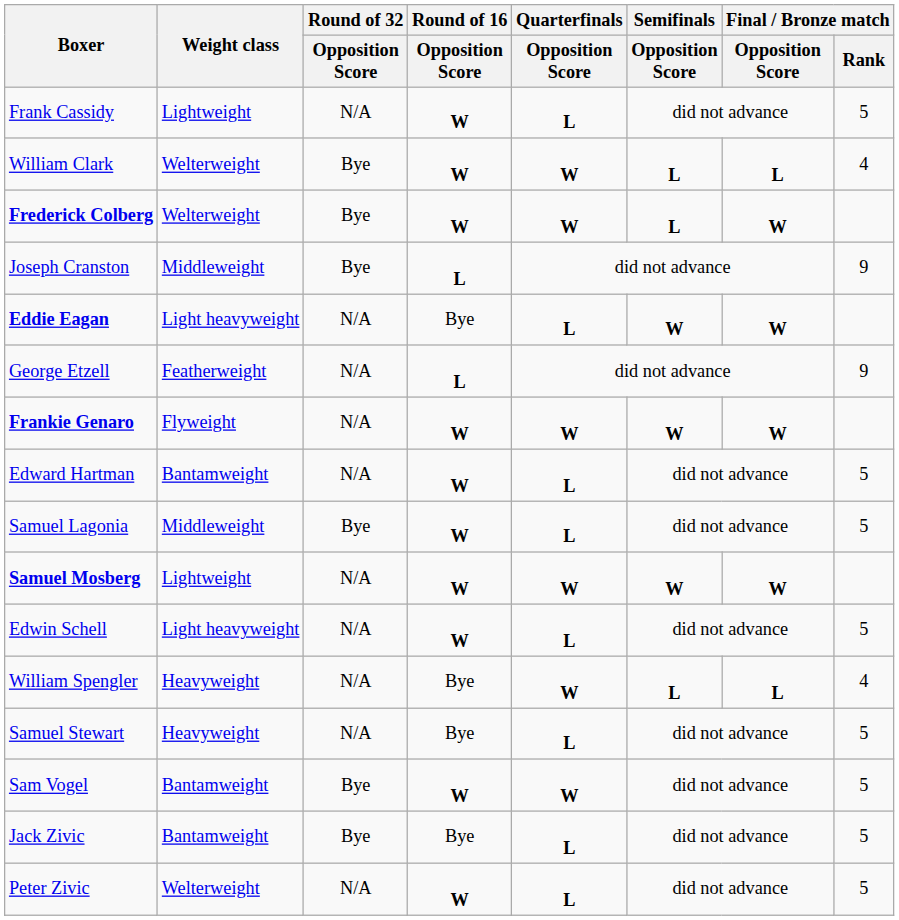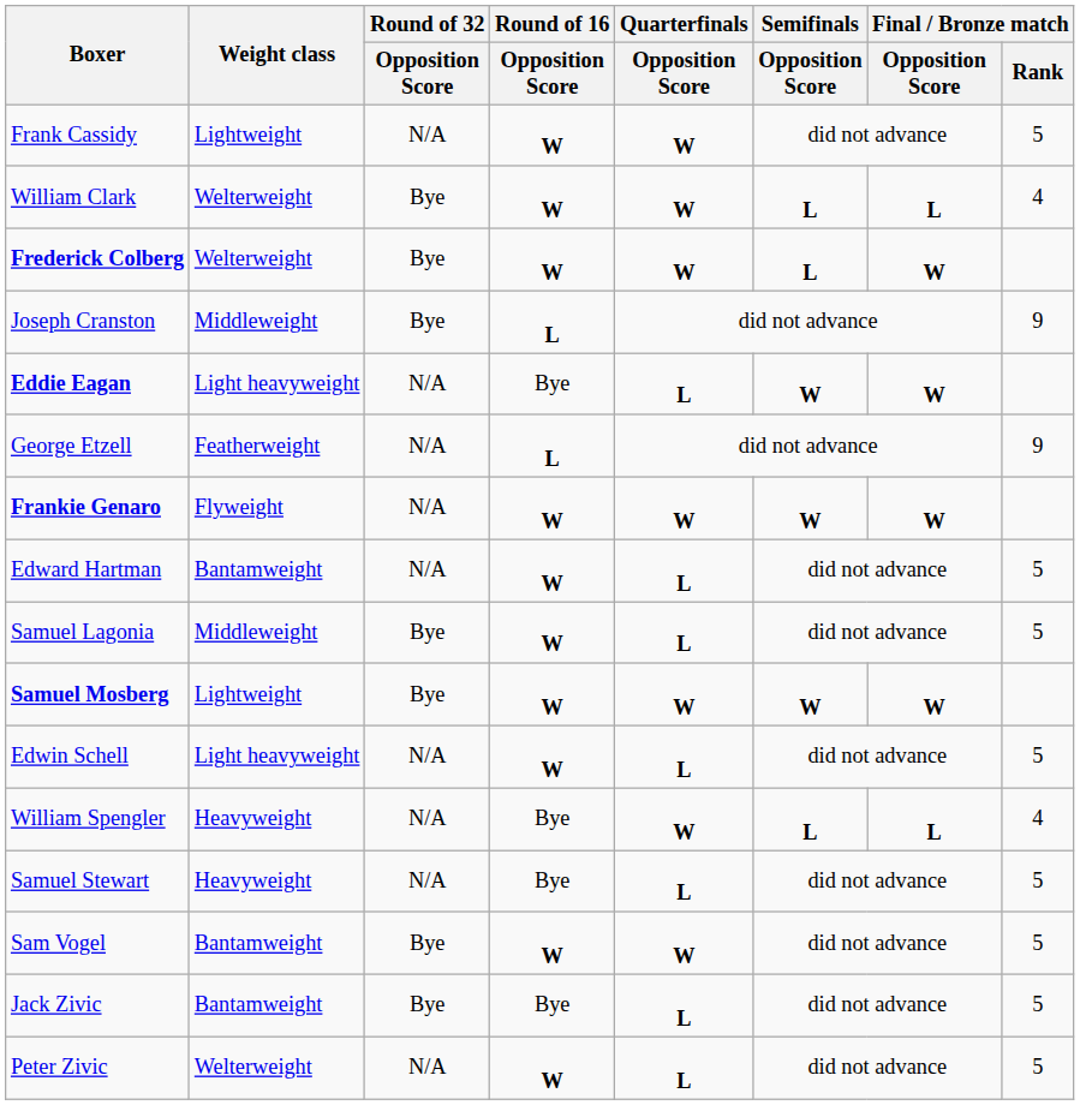 <table class=wikitable style="font-size:90%">
 <tr>
 <th rowspan="2">Boxer</th>
 <th rowspan="2">Weight class</th>
 <th>Round of 32</th>
 <th>Round of 16</th>
 <th>Quarterfinals</th>
 <th>Semifinals</th>
 <th colspan="2">Final / Bronze match</th>
 </tr>
 <tr>
 <th>Opposition<br>Score</th>
 <th>Opposition<br>Score</th>
 <th>Opposition<br>Score</th>
 <th>Opposition<br>Score</th>
 <th>Opposition<br>Score</th>
 <th>Rank</th>
 </tr>
 <tr>
 <td><a href='#'>Frank Cassidy</a></td>
 <td><a href='#'>Lightweight</a></td>
 <td align=center>N/A</td>
 <td align=center><br><strong>W</strong></td>
-<td align=center><br><strong>L</strong></td>
+<td align=center><br><strong>W</strong></td>
 <td align=center colspan=2>did not advance</td>
 <td align=center>5</td>
 </tr>
 <tr>
 <td><a href='#'>William Clark</a></td>
 <td><a href='#'>Welterweight</a></td>
 <td align=center>Bye</td>
 <td align=center><br><strong>W</strong></td>
 <td align=center><br><strong>W</strong></td>
 <td align=center><br><strong>L</strong></td>
 <td align=center><br><strong>L</strong></td>
 <td align=center>4</td>
 </tr>
 <tr>
 <td><strong><a href='#'>Frederick Colberg</a></strong></td>
 <td><a href='#'>Welterweight</a></td>
 <td align=center>Bye</td>
 <td align=center><br><strong>W</strong></td>
 <td align=center><br><strong>W</strong></td>
 <td align=center><br><strong>L</strong></td>
 <td align=center><br><strong>W</strong></td>
 <td align=center></td>
 </tr>
 <tr>
 <td><a href='#'>Joseph Cranston</a></td>
 <td><a href='#'>Middleweight</a></td>
 <td align=center>Bye</td>
 <td align=center><br><strong>L</strong></td>
 <td align=center colspan=3>did not advance</td>
 <td align=center>9</td>
 </tr>
 <tr>
 <td><strong><a href='#'>Eddie Eagan</a></strong></td>
 <td><a href='#'>Light heavyweight</a></td>
 <td align=center>N/A</td>
 <td align=center>Bye</td>
 <td align=center><br><strong>L</strong></td>
 <td align=center><br><strong>W</strong></td>
 <td align=center><br><strong>W</strong></td>
 <td align=center></td>
 </tr>
 <tr>
 <td><a href='#'>George Etzell</a></td>
 <td><a href='#'>Featherweight</a></td>
 <td align=center>N/A</td>
 <td align=center><br><strong>L</strong></td>
 <td align=center colspan=3>did not advance</td>
 <td align=center>9</td>
 </tr>
 <tr>
 <td><strong><a href='#'>Frankie Genaro</a></strong></td>
 <td><a href='#'>Flyweight</a></td>
 <td align=center>N/A</td>
 <td align=center><br><strong>W</strong></td>
 <td align=center><br><strong>W</strong></td>
 <td align=center><br><strong>W</strong></td>
 <td align=center><br><strong>W</strong></td>
 <td align=center></td>
 </tr>
 <tr>
 <td><a href='#'>Edward Hartman</a></td>
 <td><a href='#'>Bantamweight</a></td>
 <td align=center>N/A</td>
 <td align=center><br><strong>W</strong></td>
 <td align=center><br><strong>L</strong></td>
 <td align=center colspan=2>did not advance</td>
 <td align=center>5</td>
 </tr>
 <tr>
 <td><a href='#'>Samuel Lagonia</a></td>
 <td><a href='#'>Middleweight</a></td>
 <td align=center>Bye</td>
 <td align=center><br><strong>W</strong></td>
 <td align=center><br><strong>L</strong></td>
 <td align=center colspan=2>did not advance</td>
 <td align=center>5</td>
 </tr>
 <tr>
 <td><strong><a href='#'>Samuel Mosberg</a></strong></td>
 <td><a href='#'>Lightweight</a></td>
-<td align=center>N/A</td>
+<td align=center>Bye</td>
 <td align=center><br><strong>W</strong></td>
 <td align=center><br><strong>W</strong></td>
 <td align=center><br><strong>W</strong></td>
 <td align=center><br><strong>W</strong></td>
 <td align=center></td>
 </tr>
 <tr>
 <td><a href='#'>Edwin Schell</a></td>
 <td><a href='#'>Light heavyweight</a></td>
 <td align=center>N/A</td>
 <td align=center><br><strong>W</strong></td>
 <td align=center><br><strong>L</strong></td>
 <td align=center colspan=2>did not advance</td>
 <td align=center>5</td>
 </tr>
 <tr>
 <td><a href='#'>William Spengler</a></td>
 <td><a href='#'>Heavyweight</a></td>
 <td align=center>N/A</td>
 <td align=center>Bye</td>
 <td align=center><br><strong>W</strong></td>
 <td align=center><br><strong>L</strong></td>
 <td align=center><br><strong>L</strong></td>
 <td align=center>4</td>
 </tr>
 <tr>
 <td><a href='#'>Samuel Stewart</a></td>
 <td><a href='#'>Heavyweight</a></td>
 <td align=center>N/A</td>
 <td align=center>Bye</td>
 <td align=center><br><strong>L</strong></td>
 <td align=center colspan=2>did not advance</td>
 <td align=center>5</td>
 </tr>
 <tr>
 <td><a href='#'>Sam Vogel</a></td>
 <td><a href='#'>Bantamweight</a></td>
 <td align=center>Bye</td>
 <td align=center><br><strong>W</strong></td>
 <td align=center><br><strong>W</strong></td>
 <td align=center colspan=2>did not advance</td>
 <td align=center>5</td>
 </tr>
 <tr>
 <td><a href='#'>Jack Zivic</a></td>
 <td><a href='#'>Bantamweight</a></td>
 <td align=center>Bye</td>
 <td align=center>Bye</td>
 <td align=center><br><strong>L</strong></td>
 <td align=center colspan=2>did not advance</td>
 <td align=center>5</td>
 </tr>
 <tr>
 <td><a href='#'>Peter Zivic</a></td>
 <td><a href='#'>Welterweight</a></td>
 <td align=center>N/A</td>
 <td align=center><br><strong>W</strong></td>
 <td align=center><br><strong>L</strong></td>
 <td align=center colspan=2>did not advance</td>
 <td align=center>5</td>
 </tr>
 </table>
